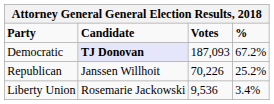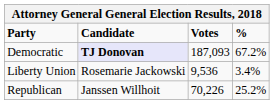 <table class="wikitable">
 <tr>
 <th colspan="4">Attorney General General Election Results, 2018</th>
 </tr>
 <tr>
 <td><strong>Party</strong></td>
 <td><strong>Candidate</strong></td>
 <td><strong>Votes</strong></td>
 <td><strong>%</strong></td>
 </tr>
 <tr>
 <td>Democratic</td>
 <td style="background: lavender;"><strong>TJ Donovan</strong></td>
 <td>187,093</td>
 <td>67.2%</td>
 </tr>
 <tr>
+<td>Liberty Union</td>
+<td>Rosemarie Jackowski</td>
+<td>9,536</td>
+<td>3.4%</td>
+</tr>
+<tr>
 <td>Republican</td>
 <td>Janssen Willhoit</td>
 <td>70,226</td>
 <td>25.2%</td>
 </tr>
-<tr>
-<td>Liberty Union</td>
-<td>Rosemarie Jackowski</td>
-<td>9,536</td>
-<td>3.4%</td>
-</tr>
 </table>
